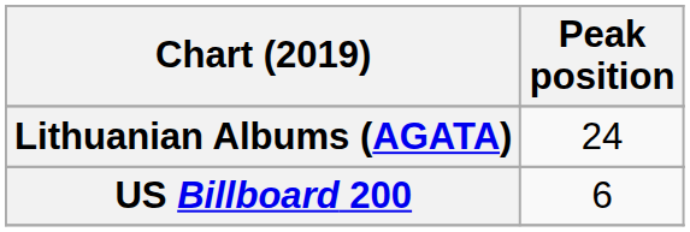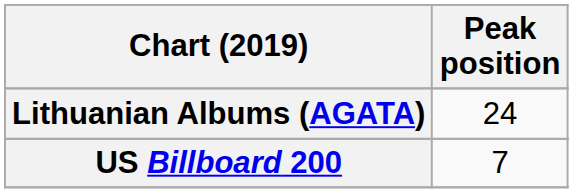 <table class="wikitable sortable plainrowheaders" style="text-align:center">
 <tr>
 <th scope="col">Chart (2019)</th>
 <th scope="col">Peak<br> position</th>
 </tr>
 <tr>
 </tr>
 <tr>
 </tr>
 <tr>
 </tr>
 <tr>
 </tr>
 <tr>
 </tr>
 <tr>
 </tr>
 <tr>
 </tr>
 <tr>
 </tr>
 <tr>
 <th scope="row">Lithuanian Albums (<a href='#'>AGATA</a>)</th>
 <td>24</td>
 </tr>
 <tr>
 </tr>
 <tr>
 </tr>
 <tr>
 </tr>
 <tr>
 </tr>
 <tr>
 <th scope="row">US <a href='#'><em>Billboard</em> 200</a></th>
-<td>6</td>
+<td>7</td>
 </tr>
 <tr>
 </tr>
 </table>
